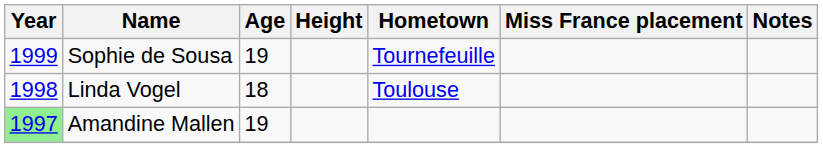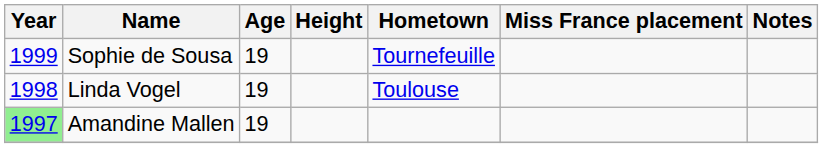 <table class="wikitable sortable">
 <tr>
 <th>Year</th>
 <th>Name</th>
 <th>Age</th>
 <th>Height</th>
 <th>Hometown</th>
 <th>Miss France placement</th>
 <th>Notes</th>
 </tr>
 <tr>
 <td><a href='#'>1999</a></td>
 <td>Sophie de Sousa</td>
 <td>19</td>
 <td></td>
 <td><a href='#'>Tournefeuille</a></td>
 <td></td>
 <td></td>
 </tr>
 <tr>
 <td><a href='#'>1998</a></td>
 <td>Linda Vogel</td>
-<td>18</td>
+<td>19</td>
 <td></td>
 <td><a href='#'>Toulouse</a></td>
 <td></td>
 <td></td>
 </tr>
 <tr>
 <td style="background: lightgreen;"><a href='#'>1997</a></td>
 <td>Amandine Mallen</td>
 <td>19</td>
 <td></td>
 <td></td>
 <td></td>
 <td></td>
 </tr>
 <tr>
 </tr>
 </table>
